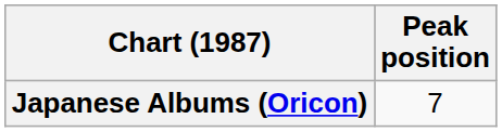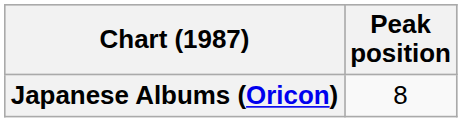 <table class="wikitable sortable plainrowheaders" style="text-align:center;">
 <tr>
 <th scope="col">Chart (1987)</th>
 <th scope="col">Peak<br>position</th>
 </tr>
 <tr>
 <th scope="row">Japanese Albums (<a href='#'>Oricon</a>)</th>
-<td>7</td>
+<td>8</td>
 </tr>
 </table>
